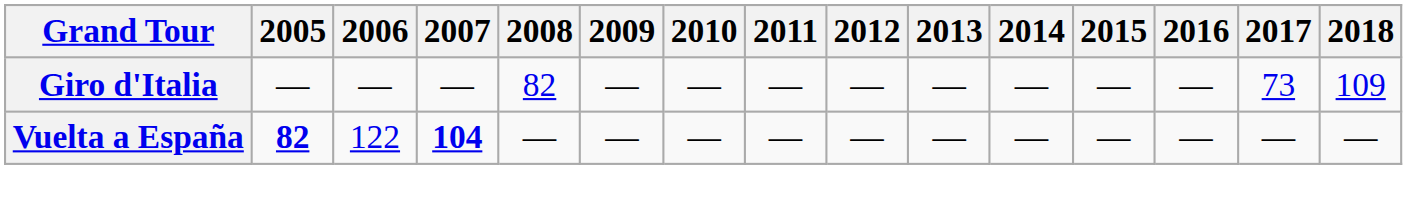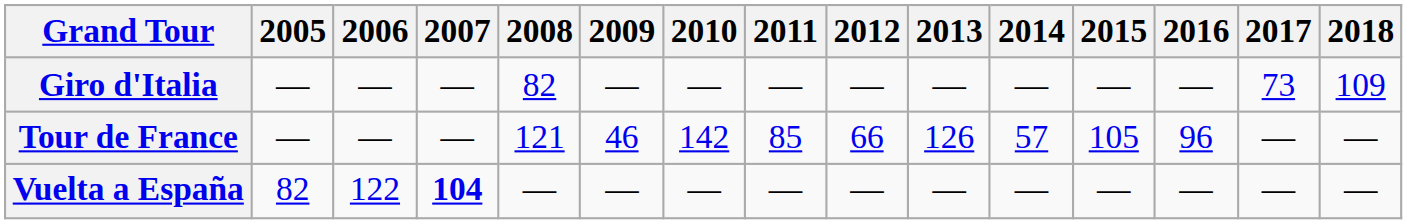 <table class="wikitable plainrowheaders">
 <tr>
 <th scope="col"><a href='#'>Grand Tour</a></th>
 <th scope="col">2005</th>
 <th scope="col">2006</th>
 <th scope="col">2007</th>
 <th scope="col">2008</th>
 <th scope="col">2009</th>
 <th scope="col">2010</th>
 <th scope="col">2011</th>
 <th scope="col">2012</th>
 <th scope="col">2013</th>
 <th scope="col">2014</th>
 <th scope="col">2015</th>
 <th scope="col">2016</th>
 <th scope="col">2017</th>
 <th scope="col">2018</th>
 </tr>
 <tr style="text-align:center;">
 <th scope="row"> <a href='#'>Giro d'Italia</a></th>
 <td>—</td>
 <td>—</td>
 <td>—</td>
 <td><a href='#'>82</a></td>
 <td>—</td>
 <td>—</td>
 <td>—</td>
 <td>—</td>
 <td>—</td>
 <td>—</td>
 <td>—</td>
 <td>—</td>
 <td><a href='#'>73</a></td>
 <td><a href='#'>109</a></td>
 </tr>
 <tr style="text-align:center;">
+<th scope="row"> <a href='#'>Tour de France</a></th>
+<td>—</td>
+<td>—</td>
+<td>—</td>
+<td><a href='#'>121</a></td>
+<td><a href='#'>46</a></td>
+<td><a href='#'>142</a></td>
+<td><a href='#'>85</a></td>
+<td><a href='#'>66</a></td>
+<td><a href='#'>126</a></td>
+<td><a href='#'>57</a></td>
+<td><a href='#'>105</a></td>
+<td><a href='#'>96</a></td>
+<td>—</td>
+<td>—</td>
+</tr>
+<tr style="text-align:center;">
 <th scope="row"> <a href='#'>Vuelta a España</a></th>
-<td><strong><a href='#'>82</a></strong></td>
+<td><a href='#'>82</a></td>
 <td><a href='#'>122</a></td>
 <td><strong><a href='#'>104</a></strong></td>
 <td>—</td>
 <td>—</td>
 <td>—</td>
 <td>—</td>
 <td>—</td>
 <td>—</td>
 <td>—</td>
 <td>—</td>
 <td>—</td>
 <td>—</td>
 <td>—</td>
 </tr>
 </table>
